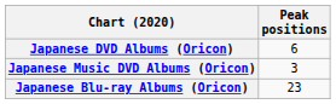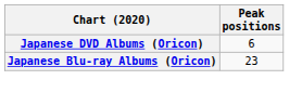 <table class="wikitable sortable plainrowheaders" style="text-align:center">
 <tr>
 <th scope="col">Chart (2020)</th>
 <th scope="col">Peak<br>positions</th>
 </tr>
 <tr>
 <th scope="row"><a href='#'>Japanese DVD Albums</a> (<a href='#'>Oricon</a>)</th>
 <td>6</td>
 </tr>
 <tr>
-<th scope="row"><a href='#'>Japanese Music DVD Albums</a> (<a href='#'>Oricon</a>)</th>
-<td>3</td>
-</tr>
-<tr>
 <th scope="row"><a href='#'>Japanese Blu-ray Albums</a> (<a href='#'>Oricon</a>)</th>
 <td>23</td>
 </tr>
 </table>
